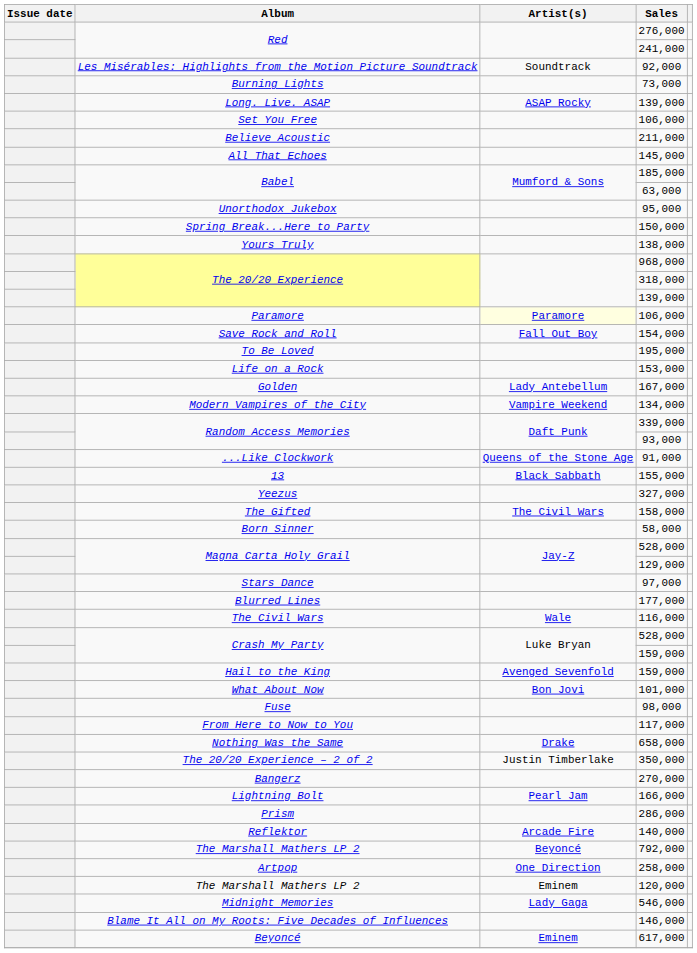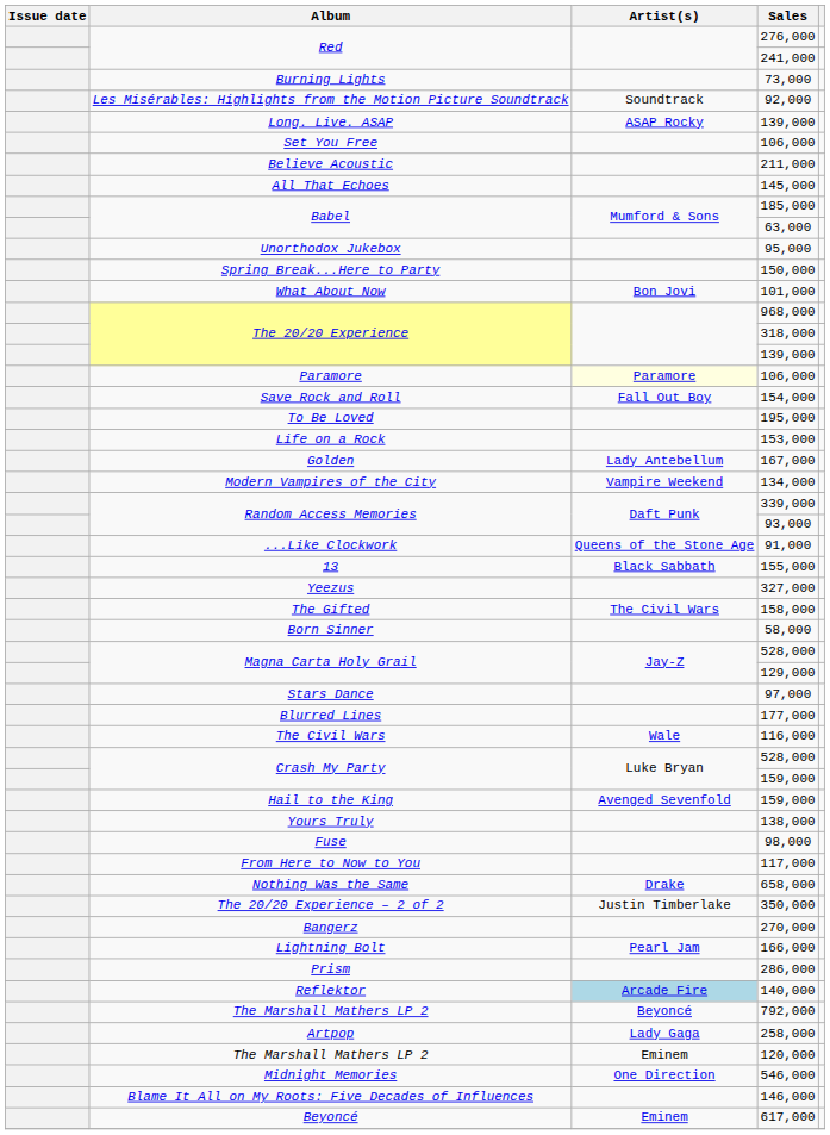 <table class="wikitable sortable plainrowheaders" style="text-align: center">
 <tr>
 <th scope=col>Issue date</th>
 <th scope=col>Album</th>
 <th scope=col>Artist(s)</th>
 <th scope=col>Sales</th>
 <th scope=col class="unsortable"></th>
 </tr>
 <tr>
 <th scope="row"></th>
 <td style="text-align: center;" rowspan="2"><em><a href='#'>Red</a></em></td>
 <td style="text-align: center;" rowspan="2"></td>
 <td style="text-align: center;" rowspan="1">276,000</td>
 <td style="text-align: center;"></td>
 </tr>
 <tr>
 <th scope="row"></th>
 <td style="text-align: center;" rowspan="1">241,000</td>
 <td style="text-align: center;"></td>
 </tr>
 <tr>
 <th scope="row"></th>
-<td style="text-align: center;"><em><a href='#'>Les Misérables: Highlights from the Motion Picture Soundtrack</a></em></td>
-<td style="text-align: center;">Soundtrack</td>
-<td style="text-align: center;">92,000</td>
+<td style="text-align: center;"><em><a href='#'>Burning Lights</a></em></td>
+<td style="text-align: center;"></td>
+<td style="text-align: center;">73,000</td>
 <td style="text-align: center;"></td>
 </tr>
 <tr>
 <th scope="row"></th>
-<td style="text-align: center;"><em><a href='#'>Burning Lights</a></em></td>
-<td style="text-align: center;"></td>
-<td style="text-align: center;">73,000</td>
+<td style="text-align: center;"><em><a href='#'>Les Misérables: Highlights from the Motion Picture Soundtrack</a></em></td>
+<td style="text-align: center;">Soundtrack</td>
+<td style="text-align: center;">92,000</td>
 <td style="text-align: center;"></td>
 </tr>
 <tr>
 <th scope="row"></th>
 <td style="text-align: center;"><em><a href='#'>Long. Live. ASAP</a></em></td>
 <td style="text-align: center;" data-sort-value="ASAP Rocky"><a href='#'>ASAP Rocky</a></td>
 <td style="text-align: center;">139,000</td>
 <td style="text-align: center;"></td>
 </tr>
 <tr>
 <th scope="row"></th>
 <td style="text-align: center;"><em><a href='#'>Set You Free</a></em></td>
 <td style="text-align: center;"></td>
 <td style="text-align: center;">106,000</td>
 <td style="text-align: center;"></td>
 </tr>
 <tr>
 <th scope="row"></th>
 <td style="text-align: center;"><em><a href='#'>Believe Acoustic</a></em></td>
 <td style="text-align: center;"></td>
 <td style="text-align: center;">211,000</td>
 <td style="text-align: center;"></td>
 </tr>
 <tr>
 <th scope="row"></th>
 <td style="text-align: center;"><em><a href='#'>All That Echoes</a></em></td>
 <td style="text-align: center;"></td>
 <td style="text-align: center;">145,000</td>
 <td style="text-align: center;"></td>
 </tr>
 <tr>
 <th scope="row"></th>
 <td style="text-align: center;" rowspan="2"><em><a href='#'>Babel</a></em></td>
 <td style="text-align: center;" rowspan="2"><a href='#'>Mumford & Sons</a></td>
 <td style="text-align: center;" rowspan="1">185,000</td>
 <td style="text-align: center;"></td>
 </tr>
 <tr>
 <th scope="row"></th>
 <td style="text-align: center;" rowspan="1">63,000</td>
 <td style="text-align: center;"></td>
 </tr>
 <tr>
 <th scope="row"></th>
 <td style="text-align: center;"><em><a href='#'>Unorthodox Jukebox</a></em></td>
 <td style="text-align: center;"></td>
 <td style="text-align: center;">95,000</td>
 <td style="text-align: center;"></td>
 </tr>
 <tr>
 <th scope="row"></th>
 <td style="text-align: center;"><em><a href='#'>Spring Break...Here to Party</a></em></td>
 <td style="text-align: center;"></td>
 <td style="text-align: center;">150,000</td>
 <td style="text-align: center;"></td>
 </tr>
 <tr>
 <th scope="row"></th>
-<td style="text-align: center;"><em><a href='#'>Yours Truly</a></em></td>
-<td style="text-align: center;"></td>
-<td style="text-align: center;">138,000</td>
+<td style="text-align: center;"><em><a href='#'>What About Now</a></em></td>
+<td style="text-align: center;"><a href='#'>Bon Jovi</a></td>
+<td style="text-align: center;">101,000</td>
 <td style="text-align: center;"></td>
 </tr>
 <tr>
 <th scope="row"></th>
 <td bgcolor=#FFFF99 style="text-align: center;" rowspan="3"><em><a href='#'>The 20/20 Experience</a></em> </td>
 <td style="text-align: center;" rowspan="3"></td>
 <td style="text-align: center;" rowspan="1">968,000</td>
 <td style="text-align: center;"></td>
 </tr>
 <tr>
 <th scope="row"></th>
 <td style="text-align: center;" rowspan="1">318,000</td>
 <td style="text-align: center;"></td>
 </tr>
 <tr>
 <th scope="row"></th>
 <td style="text-align: center;" rowspan="1">139,000</td>
 <td style="text-align: center;"></td>
 </tr>
 <tr>
 <th scope="row"></th>
 <td style="text-align: center;"><em><a href='#'>Paramore</a></em></td>
 <td style="background: lightyellow; text-align: center;"><a href='#'>Paramore</a></td>
 <td style="text-align: center;">106,000</td>
 <td style="text-align: center;"></td>
 </tr>
 <tr>
 <th scope="row"></th>
 <td style="text-align: center;"><em><a href='#'>Save Rock and Roll</a></em></td>
 <td style="text-align: center;"><a href='#'>Fall Out Boy</a></td>
 <td style="text-align: center;">154,000</td>
 <td style="text-align: center;"></td>
 </tr>
 <tr>
 <th scope="row"></th>
 <td style="text-align: center;"><em><a href='#'>To Be Loved</a></em></td>
 <td style="text-align: center;"></td>
 <td style="text-align: center;">195,000</td>
 <td style="text-align: center;"></td>
 </tr>
 <tr>
 <th scope="row"></th>
 <td style="text-align: center;"><em><a href='#'>Life on a Rock</a></em></td>
 <td style="text-align: center;"></td>
 <td style="text-align: center;">153,000</td>
 <td style="text-align: center;"></td>
 </tr>
 <tr>
 <th scope="row"></th>
 <td style="text-align: center;"><em><a href='#'>Golden</a></em></td>
 <td style="text-align: center;"><a href='#'>Lady Antebellum</a></td>
 <td style="text-align: center;">167,000</td>
 <td style="text-align: center;"></td>
 </tr>
 <tr>
 <th scope="row"></th>
 <td style="text-align: center;"><em><a href='#'>Modern Vampires of the City</a></em></td>
 <td style="text-align: center;"><a href='#'>Vampire Weekend</a></td>
 <td style="text-align: center;">134,000</td>
 <td style="text-align: center;"></td>
 </tr>
 <tr>
 <th scope="row"></th>
 <td style="text-align: center;" rowspan="2"><em><a href='#'>Random Access Memories</a></em></td>
 <td style="text-align: center;" rowspan="2"><a href='#'>Daft Punk</a></td>
 <td style="text-align: center;" rowspan="1">339,000</td>
 <td style="text-align: center;"></td>
 </tr>
 <tr>
 <th scope="row"></th>
 <td style="text-align: center;" rowspan="1">93,000</td>
 <td style="text-align: center;"></td>
 </tr>
 <tr>
 <th scope="row"></th>
 <td style="text-align: center;"><em><a href='#'>...Like Clockwork</a></em></td>
 <td style="text-align: center;"><a href='#'>Queens of the Stone Age</a></td>
 <td style="text-align: center;">91,000</td>
 <td style="text-align: center;"></td>
 </tr>
 <tr>
 <th scope="row"></th>
 <td style="text-align: center;"><em><a href='#'>13</a></em></td>
 <td style="text-align: center;"><a href='#'>Black Sabbath</a></td>
 <td style="text-align: center;">155,000</td>
 <td style="text-align: center;"></td>
 </tr>
 <tr>
 <th scope="row"></th>
 <td style="text-align: center;"><em><a href='#'>Yeezus</a></em></td>
 <td style="text-align: center;"></td>
 <td style="text-align: center;">327,000</td>
 <td style="text-align: center;"></td>
 </tr>
 <tr>
 <th scope="row"></th>
 <td style="text-align: center;"><em><a href='#'>The Gifted</a></em></td>
 <td style="text-align: center;" data-sort-value="Civil Wars, The"><a href='#'>The Civil Wars</a></td>
 <td style="text-align: center;">158,000</td>
 <td style="text-align: center;"></td>
 </tr>
 <tr>
 <th scope="row"></th>
 <td style="text-align: center;"><em><a href='#'>Born Sinner</a></em></td>
 <td style="text-align: center;"></td>
 <td style="text-align: center;">58,000</td>
 <td style="text-align: center;"></td>
 </tr>
 <tr>
 <th scope="row"></th>
 <td style="text-align: center;" rowspan="2"><em><a href='#'>Magna Carta Holy Grail</a></em></td>
 <td style="text-align: center;" rowspan="2"><a href='#'>Jay-Z</a></td>
 <td style="text-align: center;" rowspan="1">528,000</td>
 <td style="text-align: center;"></td>
 </tr>
 <tr>
 <th scope="row"></th>
 <td style="text-align: center;" rowspan="1">129,000</td>
 <td style="text-align: center;"></td>
 </tr>
 <tr>
 <th scope="row"></th>
 <td style="text-align: center;"><em><a href='#'>Stars Dance</a></em></td>
 <td style="text-align: center;"></td>
 <td style="text-align: center;">97,000</td>
 <td style="text-align: center;"></td>
 </tr>
 <tr>
 <th scope="row"></th>
 <td style="text-align: center;"><em><a href='#'>Blurred Lines</a></em></td>
 <td style="text-align: center;"></td>
 <td style="text-align: center;">177,000</td>
 <td style="text-align: center;"></td>
 </tr>
 <tr>
 <th scope="row"></th>
 <td style="text-align: center;"><em><a href='#'>The Civil Wars</a></em></td>
 <td style="text-align: center;"><a href='#'>Wale</a></td>
 <td style="text-align: center;">116,000</td>
 <td style="text-align: center;"></td>
 </tr>
 <tr>
 <th scope="row"></th>
 <td style="text-align: center;" rowspan="2"><em><a href='#'>Crash My Party</a></em></td>
 <td style="text-align: center;" rowspan="2" data-sort-value="Bryan, Luke">Luke Bryan</td>
 <td style="text-align: center;" rowspan="1">528,000</td>
 <td style="text-align: center;"></td>
 </tr>
 <tr>
 <th scope="row"></th>
 <td style="text-align: center;" rowspan="1">159,000</td>
 <td style="text-align: center;"></td>
 </tr>
 <tr>
 <th scope="row"></th>
 <td style="text-align: center;"><em><a href='#'>Hail to the King</a></em></td>
 <td style="text-align: center;"><a href='#'>Avenged Sevenfold</a></td>
 <td style="text-align: center;">159,000</td>
 <td style="text-align: center;"></td>
 </tr>
 <tr>
 <th scope="row"></th>
-<td style="text-align: center;"><em><a href='#'>What About Now</a></em></td>
-<td style="text-align: center;"><a href='#'>Bon Jovi</a></td>
-<td style="text-align: center;">101,000</td>
+<td style="text-align: center;"><em><a href='#'>Yours Truly</a></em></td>
+<td style="text-align: center;"></td>
+<td style="text-align: center;">138,000</td>
 <td style="text-align: center;"></td>
 </tr>
 <tr>
 <th scope="row"></th>
 <td style="text-align: center;"><em><a href='#'>Fuse</a></em></td>
 <td style="text-align: center;"></td>
 <td style="text-align: center;">98,000</td>
 <td style="text-align: center;"></td>
 </tr>
 <tr>
 <th scope="row"></th>
 <td style="text-align: center;"><em><a href='#'>From Here to Now to You</a></em></td>
 <td style="text-align: center;"></td>
 <td style="text-align: center;">117,000</td>
 <td style="text-align: center;"></td>
 </tr>
 <tr>
 <th scope="row"></th>
 <td style="text-align: center;"><em><a href='#'>Nothing Was the Same</a></em></td>
 <td style="text-align: center;"><a href='#'>Drake</a></td>
 <td style="text-align: center;">658,000</td>
 <td style="text-align: center;"></td>
 </tr>
 <tr>
 <th scope="row"></th>
 <td style="text-align: center;"><em><a href='#'>The 20/20 Experience – 2 of 2</a></em></td>
 <td style="text-align: center;" data-sort-value="Timberlake, Justin">Justin Timberlake</td>
 <td style="text-align: center;">350,000</td>
 <td style="text-align: center;"></td>
 </tr>
 <tr>
 <th scope="row"></th>
 <td style="text-align: center;"><em><a href='#'>Bangerz</a></em></td>
 <td style="text-align: center;"></td>
 <td style="text-align: center;">270,000</td>
 <td style="text-align: center;"></td>
 </tr>
 <tr>
 <th scope="row"></th>
 <td style="text-align: center;"><em><a href='#'>Lightning Bolt</a></em></td>
 <td style="text-align: center;"><a href='#'>Pearl Jam</a></td>
 <td style="text-align: center;">166,000</td>
 <td style="text-align: center;"></td>
 </tr>
 <tr>
 <th scope="row"></th>
 <td style="text-align: center;"><em><a href='#'>Prism</a></em></td>
 <td style="text-align: center;"></td>
 <td style="text-align: center;">286,000</td>
 <td style="text-align: center;"></td>
 </tr>
 <tr>
 <th scope="row"></th>
 <td style="text-align: center;"><em><a href='#'>Reflektor</a></em></td>
-<td style="text-align: center;"><a href='#'>Arcade Fire</a></td>
+<td style="background: lightblue; text-align: center;"><a href='#'>Arcade Fire</a></td>
 <td style="text-align: center;">140,000</td>
 <td style="text-align: center;"></td>
 </tr>
 <tr>
 <th scope="row"></th>
 <td style="text-align: center;"><em><a href='#'>The Marshall Mathers LP 2</a></em></td>
 <td style="text-align: center;"><a href='#'>Beyoncé</a></td>
 <td style="text-align: center;">792,000</td>
 <td style="text-align: center;"></td>
 </tr>
 <tr>
 <th scope="row"></th>
 <td style="text-align: center;"><em><a href='#'>Artpop</a></em></td>
-<td style="text-align: center;"><a href='#'>One Direction</a></td>
+<td style="text-align: center;"><a href='#'>Lady Gaga</a></td>
 <td style="text-align: center;">258,000</td>
 <td style="text-align: center;"></td>
 </tr>
 <tr>
 <th scope="row"></th>
 <td style="text-align: center;"><em>The Marshall Mathers LP 2</em></td>
 <td style="text-align: center;">Eminem</td>
 <td style="text-align: center;">120,000</td>
 <td style="text-align: center;"></td>
 </tr>
 <tr>
 <th scope="row"></th>
 <td style="text-align: center;"><em><a href='#'>Midnight Memories</a></em></td>
-<td style="text-align: center;"><a href='#'>Lady Gaga</a></td>
+<td style="text-align: center;"><a href='#'>One Direction</a></td>
 <td style="text-align: center;">546,000</td>
 <td style="text-align: center;"></td>
 </tr>
 <tr>
 <th scope="row"></th>
 <td style="text-align: center;"><em><a href='#'>Blame It All on My Roots: Five Decades of Influences</a></em></td>
 <td style="text-align: center;"></td>
 <td style="text-align: center;">146,000</td>
 <td style="text-align: center;"></td>
 </tr>
 <tr>
 <th scope="row"></th>
 <td style="text-align: center;"><em><a href='#'>Beyoncé</a></em></td>
 <td style="text-align: center;"><a href='#'>Eminem</a></td>
 <td style="text-align: center;">617,000</td>
 <td style="text-align: center;"></td>
 </tr>
 <tr>
 </tr>
 </table>
